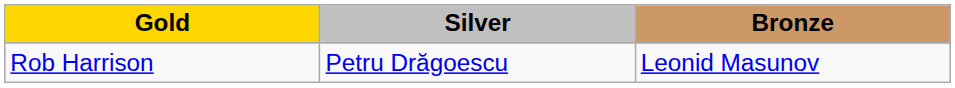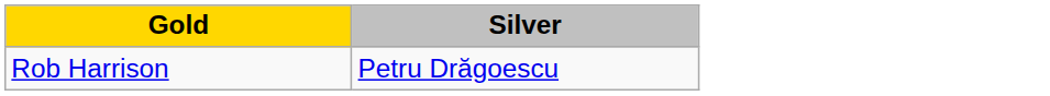 <table class="wikitable" style="text-align:left">
 <tr align="center">
 <td width=200 bgcolor=gold><strong>Gold</strong></td>
 <td width=200 bgcolor=silver><strong>Silver</strong></td>
-<td width=200 bgcolor=CC9966><strong>Bronze</strong></td>
 </tr>
 <tr>
 <td><a href='#'>Rob Harrison</a><br><em></em></td>
 <td><a href='#'>Petru Drăgoescu</a><br><em></em></td>
-<td><a href='#'>Leonid Masunov</a><br><em></em></td>
 </tr>
 </table>
